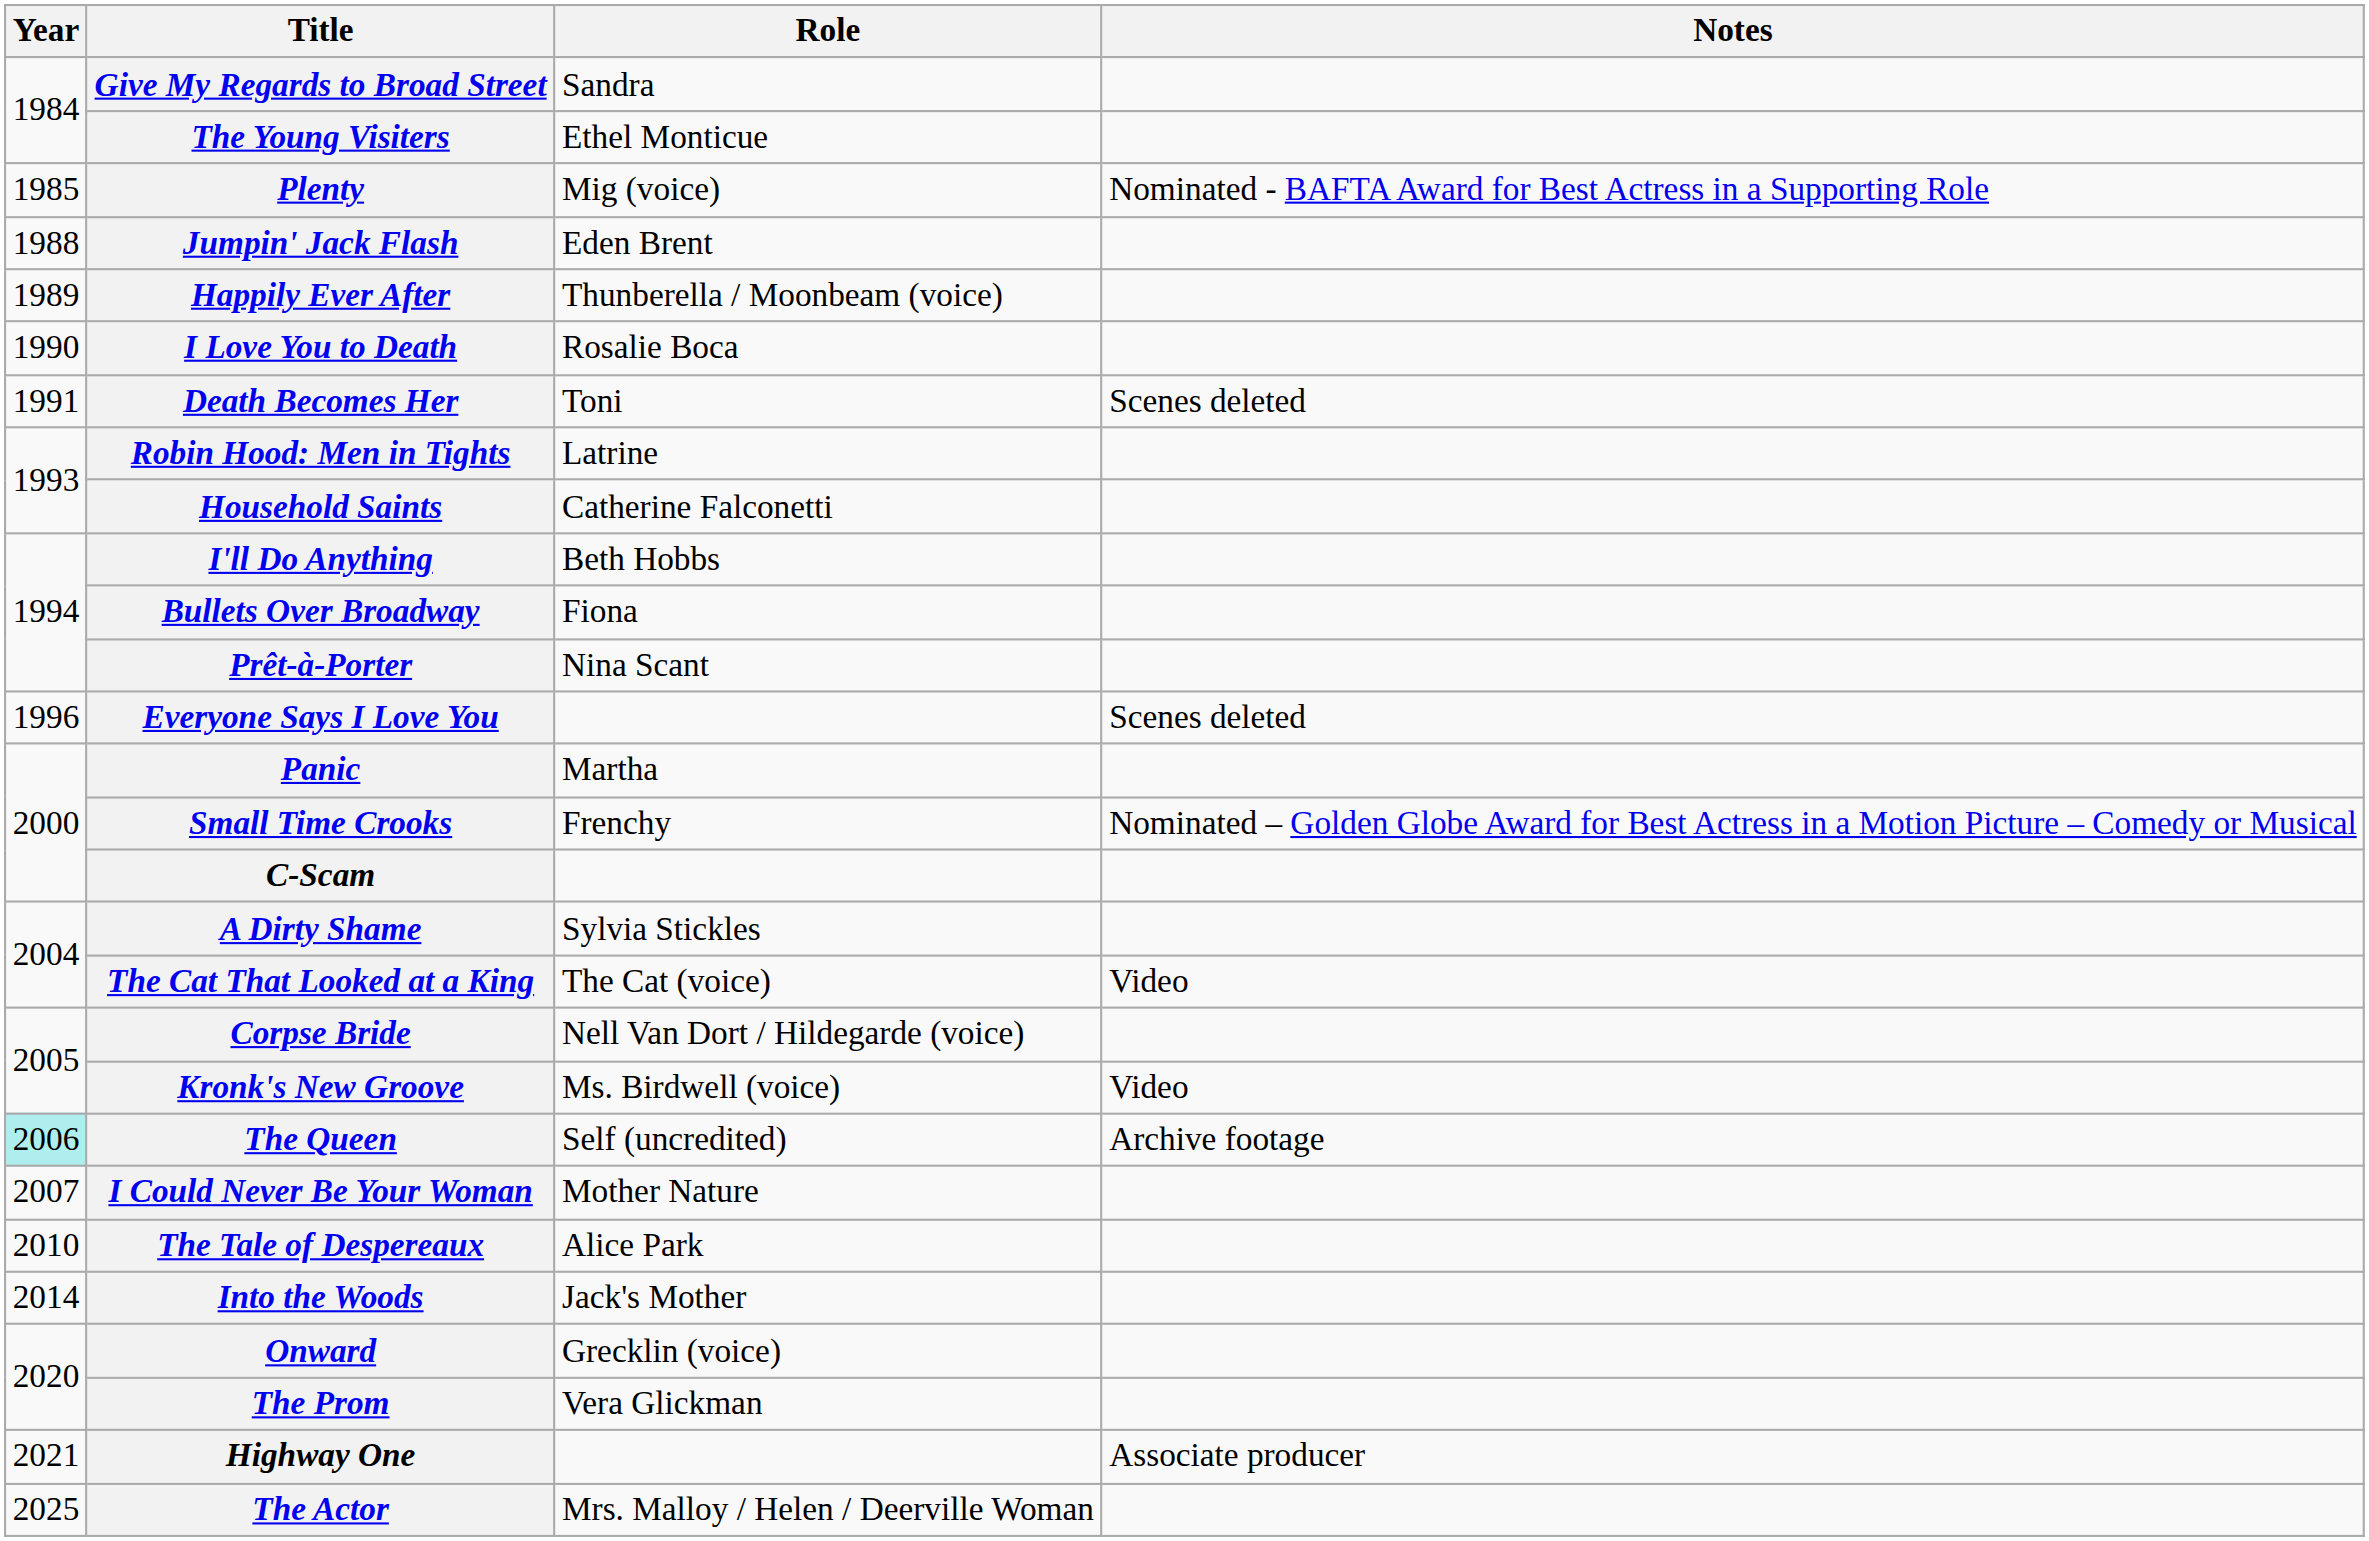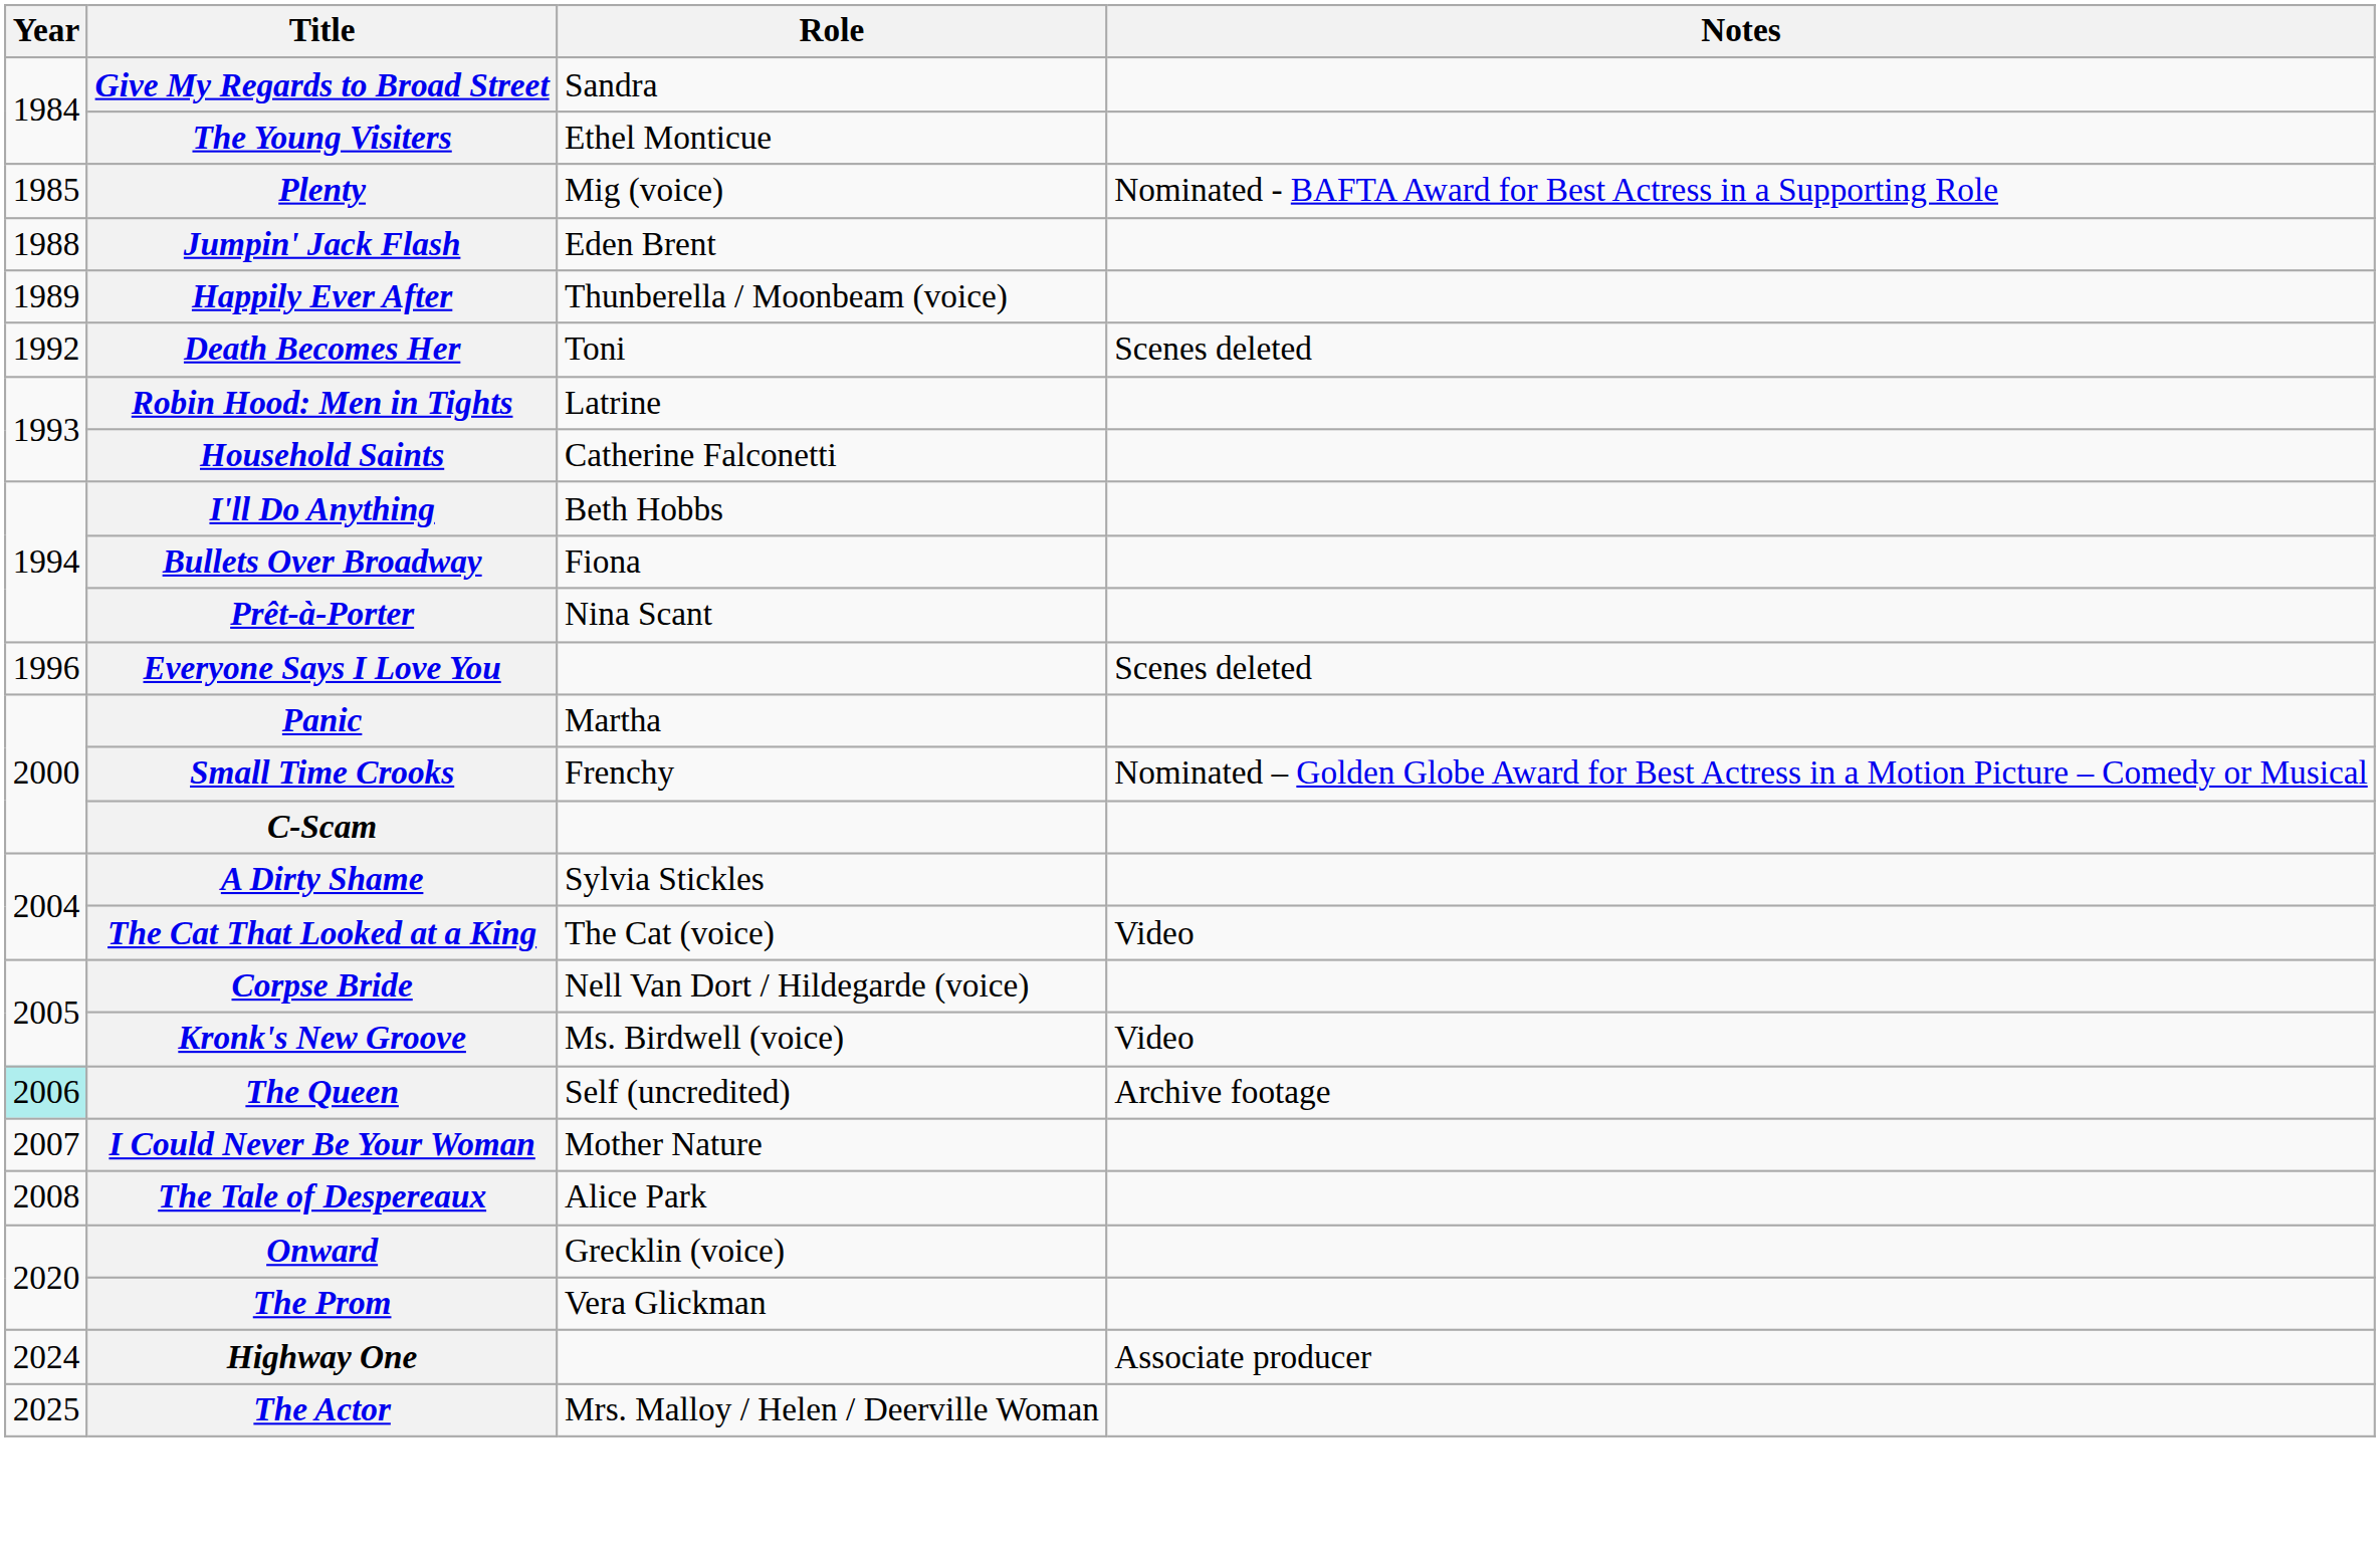 <table class="wikitable plainrowheaders sortable">
 <tr>
 <th scope="col">Year</th>
 <th scope="col">Title</th>
 <th scope="col">Role</th>
 <th scope="col" class="unsortable">Notes</th>
 </tr>
 <tr>
 <td rowspan="2">1984</td>
 <th scope=row><em><a href='#'>Give My Regards to Broad Street</a></em></th>
 <td>Sandra</td>
 <td></td>
 </tr>
 <tr>
 <th scope=row><em><a href='#'>The Young Visiters</a></em></th>
 <td>Ethel Monticue</td>
 <td></td>
 </tr>
 <tr>
 <td>1985</td>
 <th scope=row><em><a href='#'>Plenty</a></em></th>
 <td>Mig (voice)</td>
 <td>Nominated - <a href='#'>BAFTA Award for Best Actress in a Supporting Role</a></td>
 </tr>
 <tr>
 <td>1988</td>
 <th scope=row><em><a href='#'>Jumpin' Jack Flash</a></em></th>
 <td>Eden Brent</td>
 <td></td>
 </tr>
 <tr>
 <td>1989</td>
 <th scope=row><em><a href='#'>Happily Ever After</a></em></th>
 <td>Thunberella / Moonbeam (voice)</td>
 <td></td>
 </tr>
 <tr>
-<td>1990</td>
-<th scope=row><em><a href='#'>I Love You to Death</a></em></th>
-<td>Rosalie Boca</td>
-<td></td>
-</tr>
-<tr>
-<td>1991</td>
+<td>1992</td>
 <th scope=row><em><a href='#'>Death Becomes Her</a></em></th>
 <td>Toni</td>
 <td>Scenes deleted</td>
 </tr>
 <tr>
 <td rowspan="2">1993</td>
 <th scope=row><em><a href='#'>Robin Hood: Men in Tights</a></em></th>
 <td>Latrine</td>
 <td></td>
 </tr>
 <tr>
 <th scope=row><em><a href='#'>Household Saints</a></em></th>
 <td>Catherine Falconetti</td>
 <td></td>
 </tr>
 <tr>
 <td rowspan="3">1994</td>
 <th scope=row><em><a href='#'>I'll Do Anything</a></em></th>
 <td>Beth Hobbs</td>
 <td></td>
 </tr>
 <tr>
 <th scope=row><em><a href='#'>Bullets Over Broadway</a></em></th>
 <td>Fiona</td>
 <td></td>
 </tr>
 <tr>
 <th scope=row><em><a href='#'>Prêt-à-Porter</a></em></th>
 <td>Nina Scant</td>
 <td></td>
 </tr>
 <tr>
 <td>1996</td>
 <th scope=row><em><a href='#'>Everyone Says I Love You</a></em></th>
 <td></td>
 <td>Scenes deleted</td>
 </tr>
 <tr>
 <td rowspan="3">2000</td>
 <th scope=row><em><a href='#'>Panic</a></em></th>
 <td>Martha</td>
 <td></td>
 </tr>
 <tr>
 <th scope=row><em><a href='#'>Small Time Crooks</a></em></th>
 <td>Frenchy</td>
 <td>Nominated – <a href='#'>Golden Globe Award for Best Actress in a Motion Picture – Comedy or Musical</a></td>
 </tr>
 <tr>
 <th scope=row><em>C-Scam</em></th>
 <td></td>
 <td></td>
 </tr>
 <tr>
 <td rowspan="2">2004</td>
 <th scope=row><em><a href='#'>A Dirty Shame</a></em></th>
 <td>Sylvia Stickles</td>
 <td></td>
 </tr>
 <tr>
 <th scope=row><em><a href='#'>The Cat That Looked at a King</a></em></th>
 <td>The Cat (voice)</td>
 <td>Video</td>
 </tr>
 <tr>
 <td rowspan="2">2005</td>
 <th scope=row><em><a href='#'>Corpse Bride</a></em></th>
 <td>Nell Van Dort / Hildegarde (voice)</td>
 <td></td>
 </tr>
 <tr>
 <th scope=row><em><a href='#'>Kronk's New Groove</a></em></th>
 <td>Ms. Birdwell (voice)</td>
 <td>Video</td>
 </tr>
 <tr>
 <td style="background: paleturquoise;">2006</td>
 <th scope=row><em><a href='#'>The Queen</a></em></th>
 <td>Self (uncredited)</td>
 <td>Archive footage</td>
 </tr>
 <tr>
 <td>2007</td>
 <th scope=row><em><a href='#'>I Could Never Be Your Woman</a></em></th>
 <td>Mother Nature</td>
 <td></td>
 </tr>
 <tr>
-<td>2010</td>
+<td>2008</td>
 <th scope=row><em><a href='#'>The Tale of Despereaux</a></em></th>
 <td>Alice Park</td>
-<td></td>
-</tr>
-<tr>
-<td>2014</td>
-<th scope=row><em><a href='#'>Into the Woods</a></em></th>
-<td>Jack's Mother</td>
 <td></td>
 </tr>
 <tr>
 <td rowspan="2">2020</td>
 <th scope=row><em><a href='#'>Onward</a></em></th>
 <td>Grecklin (voice)</td>
 <td></td>
 </tr>
 <tr>
 <th scope=row><em><a href='#'>The Prom</a></em></th>
 <td>Vera Glickman</td>
 <td></td>
 </tr>
 <tr>
-<td>2021</td>
+<td>2024</td>
 <th scope="row"><em>Highway One</em></th>
 <td></td>
 <td>Associate producer</td>
 </tr>
 <tr>
 <td>2025</td>
 <th scope=row><em><a href='#'>The Actor</a></em></th>
 <td>Mrs. Malloy / Helen / Deerville Woman</td>
 <td></td>
 </tr>
 </table>
